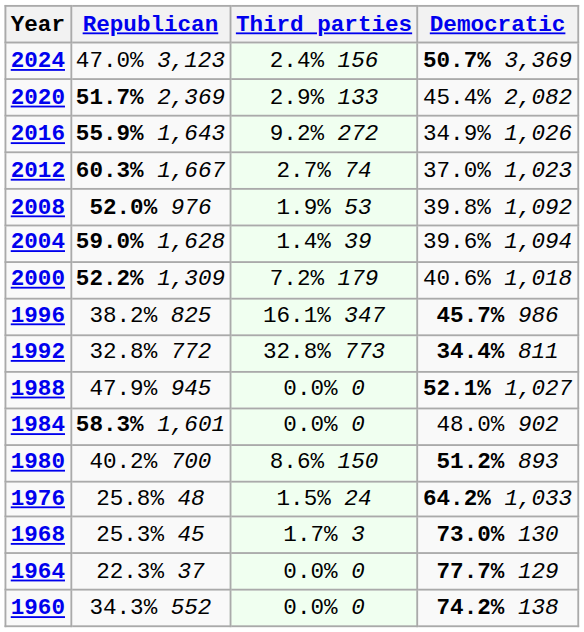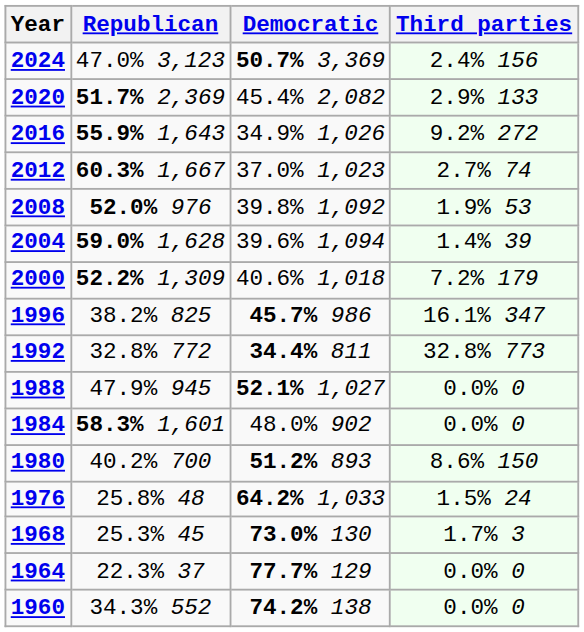 <table class="wikitable" style="float:right; font-size:95%;">
 <tr bgcolor=lightgrey>
 <th>Year</th>
 <th><a href='#'>Republican</a></th>
+<th><a href='#'>Democratic</a></th>
 <th><a href='#'>Third parties</a></th>
-<th><a href='#'>Democratic</a></th>
 </tr>
 <tr>
 <td style="text-align:center;" ><strong><a href='#'>2024</a></strong></td>
 <td style="text-align:center;" >47.0% <em>3,123</em></td>
+<td style="text-align:center;" ><strong>50.7%</strong> <em>3,369</em></td>
 <td style="text-align:center; background:honeyDew;">2.4% <em>156</em></td>
-<td style="text-align:center;" ><strong>50.7%</strong> <em>3,369</em></td>
 </tr>
 <tr>
 <td style="text-align:center;" ><strong><a href='#'>2020</a></strong></td>
 <td style="text-align:center;" ><strong>51.7%</strong> <em>2,369</em></td>
+<td style="text-align:center;" >45.4% <em>2,082</em></td>
 <td style="text-align:center; background:honeyDew;">2.9% <em>133</em></td>
-<td style="text-align:center;" >45.4% <em>2,082</em></td>
 </tr>
 <tr>
 <td style="text-align:center;" ><strong><a href='#'>2016</a></strong></td>
 <td style="text-align:center;" ><strong>55.9%</strong> <em>1,643</em></td>
+<td style="text-align:center;" >34.9% <em>1,026</em></td>
 <td style="text-align:center; background:honeyDew;">9.2% <em>272</em></td>
-<td style="text-align:center;" >34.9% <em>1,026</em></td>
 </tr>
 <tr>
 <td style="text-align:center;" ><strong><a href='#'>2012</a></strong></td>
 <td style="text-align:center;" ><strong>60.3%</strong> <em>1,667</em></td>
+<td style="text-align:center;" >37.0% <em>1,023</em></td>
 <td style="text-align:center; background:honeyDew;">2.7% <em>74</em></td>
-<td style="text-align:center;" >37.0% <em>1,023</em></td>
 </tr>
 <tr>
 <td style="text-align:center;" ><strong><a href='#'>2008</a></strong></td>
 <td style="text-align:center;" ><strong>52.0%</strong> <em>976</em></td>
+<td style="text-align:center;" >39.8% <em>1,092</em></td>
 <td style="text-align:center; background:honeyDew;">1.9% <em>53</em></td>
-<td style="text-align:center;" >39.8% <em>1,092</em></td>
 </tr>
 <tr>
 <td style="text-align:center;" ><strong><a href='#'>2004</a></strong></td>
 <td style="text-align:center;" ><strong>59.0%</strong> <em>1,628</em></td>
+<td style="text-align:center;" >39.6% <em>1,094</em></td>
 <td style="text-align:center; background:honeyDew;">1.4% <em>39</em></td>
-<td style="text-align:center;" >39.6% <em>1,094</em></td>
 </tr>
 <tr>
 <td style="text-align:center;" ><strong><a href='#'>2000</a></strong></td>
 <td style="text-align:center;" ><strong>52.2%</strong> <em>1,309</em></td>
+<td style="text-align:center;" >40.6% <em>1,018</em></td>
 <td style="text-align:center; background:honeyDew;">7.2% <em>179</em></td>
-<td style="text-align:center;" >40.6% <em>1,018</em></td>
 </tr>
 <tr>
 <td style="text-align:center;" ><strong><a href='#'>1996</a></strong></td>
 <td style="text-align:center;" >38.2% <em>825</em></td>
+<td style="text-align:center;" ><strong>45.7%</strong> <em>986</em></td>
 <td style="text-align:center; background:honeyDew;">16.1% <em>347</em></td>
-<td style="text-align:center;" ><strong>45.7%</strong> <em>986</em></td>
 </tr>
 <tr>
 <td style="text-align:center;" ><strong><a href='#'>1992</a></strong></td>
 <td style="text-align:center;" >32.8% <em>772</em></td>
+<td style="text-align:center;" ><strong>34.4%</strong> <em>811</em></td>
 <td style="text-align:center; background:honeyDew;">32.8% <em>773</em></td>
-<td style="text-align:center;" ><strong>34.4%</strong> <em>811</em></td>
 </tr>
 <tr>
 <td style="text-align:center;" ><strong><a href='#'>1988</a></strong></td>
 <td style="text-align:center;" >47.9% <em>945</em></td>
+<td style="text-align:center;" ><strong>52.1%</strong> <em>1,027</em></td>
 <td style="text-align:center; background:honeyDew;">0.0% <em>0</em></td>
-<td style="text-align:center;" ><strong>52.1%</strong> <em>1,027</em></td>
 </tr>
 <tr>
 <td style="text-align:center;" ><strong><a href='#'>1984</a></strong></td>
 <td style="text-align:center;" ><strong>58.3%</strong> <em>1,601</em></td>
+<td style="text-align:center;" >48.0% <em>902</em></td>
 <td style="text-align:center; background:honeyDew;">0.0% <em>0</em></td>
-<td style="text-align:center;" >48.0% <em>902</em></td>
 </tr>
 <tr>
 <td style="text-align:center;" ><strong><a href='#'>1980</a></strong></td>
 <td style="text-align:center;" >40.2% <em>700</em></td>
+<td style="text-align:center;" ><strong>51.2%</strong> <em>893</em></td>
 <td style="text-align:center; background:honeyDew;">8.6% <em>150</em></td>
-<td style="text-align:center;" ><strong>51.2%</strong> <em>893</em></td>
 </tr>
 <tr>
 <td style="text-align:center;" ><strong><a href='#'>1976</a></strong></td>
 <td style="text-align:center;" >25.8% <em>48</em></td>
+<td style="text-align:center;" ><strong>64.2%</strong> <em>1,033</em></td>
 <td style="text-align:center; background:honeyDew;">1.5% <em>24</em></td>
-<td style="text-align:center;" ><strong>64.2%</strong> <em>1,033</em></td>
 </tr>
 <tr>
 <td style="text-align:center;" ><strong><a href='#'>1968</a></strong></td>
 <td style="text-align:center;" >25.3% <em>45</em></td>
+<td style="text-align:center;" ><strong>73.0%</strong> <em>130</em></td>
 <td style="text-align:center; background:honeyDew;">1.7% <em>3</em></td>
-<td style="text-align:center;" ><strong>73.0%</strong> <em>130</em></td>
 </tr>
 <tr>
 <td style="text-align:center;" ><strong><a href='#'>1964</a></strong></td>
 <td style="text-align:center;" >22.3% <em>37</em></td>
+<td style="text-align:center;" ><strong>77.7%</strong> <em>129</em></td>
 <td style="text-align:center; background:honeyDew;">0.0% <em>0</em></td>
-<td style="text-align:center;" ><strong>77.7%</strong> <em>129</em></td>
 </tr>
 <tr>
 <td style="text-align:center;" ><strong><a href='#'>1960</a></strong></td>
 <td style="text-align:center;" >34.3% <em>552</em></td>
+<td style="text-align:center;" ><strong>74.2%</strong> <em>138</em></td>
 <td style="text-align:center; background:honeyDew;">0.0% <em>0</em></td>
-<td style="text-align:center;" ><strong>74.2%</strong> <em>138</em></td>
 </tr>
 </table>
